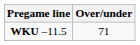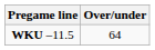 <table class="wikitable">
 <tr align="center">
 <th style=>Pregame line</th>
 <th style=>Over/under</th>
 </tr>
 <tr align="center">
 <td><strong>WKU</strong> –11.5</td>
-<td>71</td>
+<td>64</td>
 </tr>
 </table>
